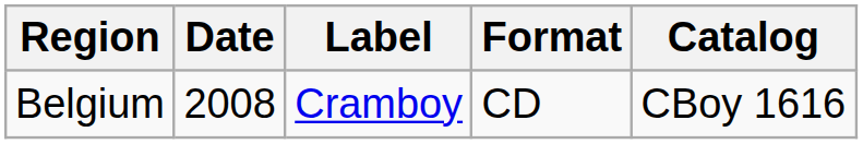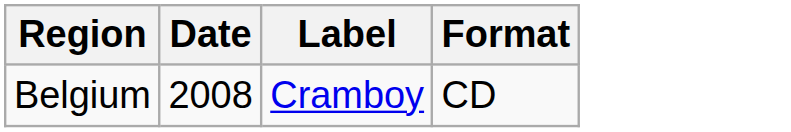 <table class="wikitable">
 <tr>
 <th>Region</th>
 <th>Date</th>
 <th>Label</th>
 <th>Format</th>
-<th>Catalog</th>
 </tr>
 <tr>
 <td>Belgium</td>
 <td>2008</td>
 <td><a href='#'>Cramboy</a></td>
 <td>CD</td>
-<td>CBoy 1616</td>
 </tr>
 </table>
